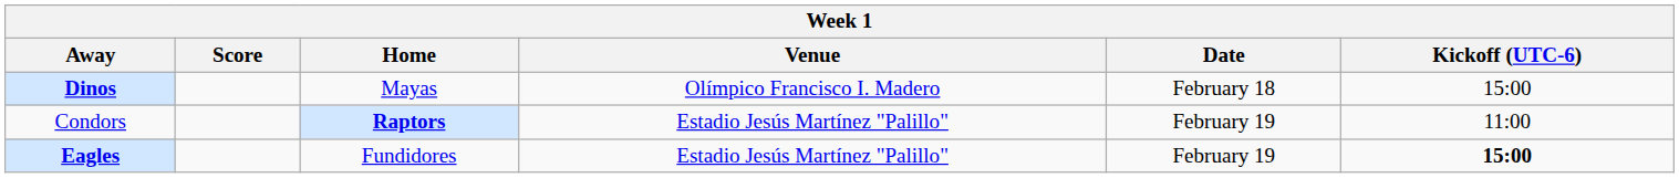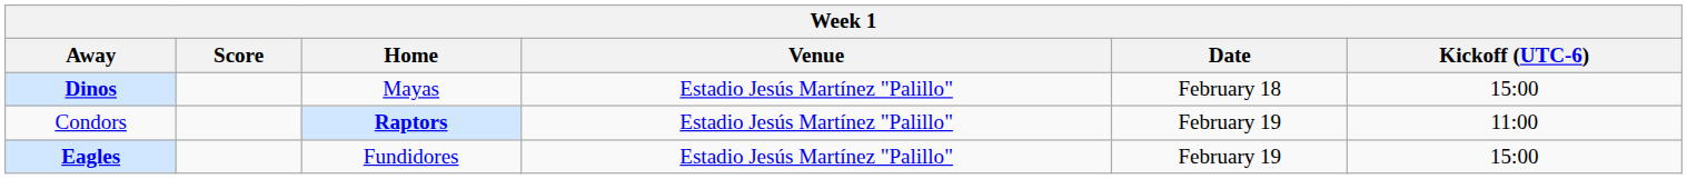 <table class="wikitable mw-collapsible mw-collapsed" style="width:80%; margin:1em auto;">
 <tr>
 <th colspan="8">Week 1</th>
 </tr>
 <tr>
 <th>Away</th>
 <th>Score</th>
 <th>Home</th>
 <th>Venue</th>
 <th>Date</th>
 <th>Kickoff (<a href='#'>UTC-6</a>)</th>
 </tr>
 <tr align="center">
 <td bgcolor="#D0E7FF"><strong><a href='#'>Dinos</a></strong></td>
 <td></td>
 <td><a href='#'>Mayas</a></td>
-<td><a href='#'>Olímpico Francisco I. Madero</a></td>
+<td><a href='#'>Estadio Jesús Martínez "Palillo"</a></td>
 <td>February 18</td>
 <td>15:00</td>
 </tr>
 <tr align="center">
 <td><a href='#'>Condors</a></td>
 <td></td>
 <td bgcolor="#D0E7FF"><strong><a href='#'>Raptors</a></strong></td>
 <td><a href='#'>Estadio Jesús Martínez "Palillo"</a></td>
 <td>February 19</td>
 <td>11:00</td>
 </tr>
 <tr align="center">
 <td bgcolor="#D0E7FF"><strong><a href='#'>Eagles</a></strong></td>
 <td></td>
 <td><a href='#'>Fundidores</a></td>
 <td><a href='#'>Estadio Jesús Martínez "Palillo"</a></td>
 <td>February 19</td>
-<td><strong>15:00</strong></td>
+<td>15:00</td>
 </tr>
 </table>
